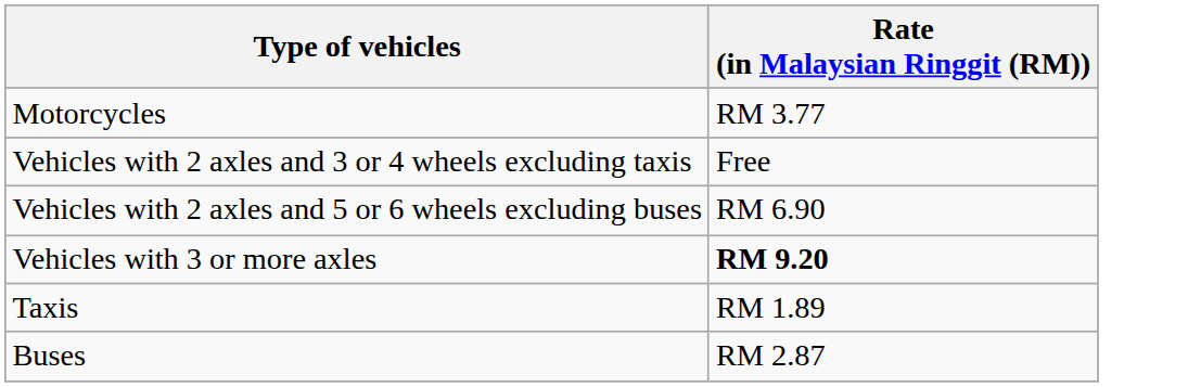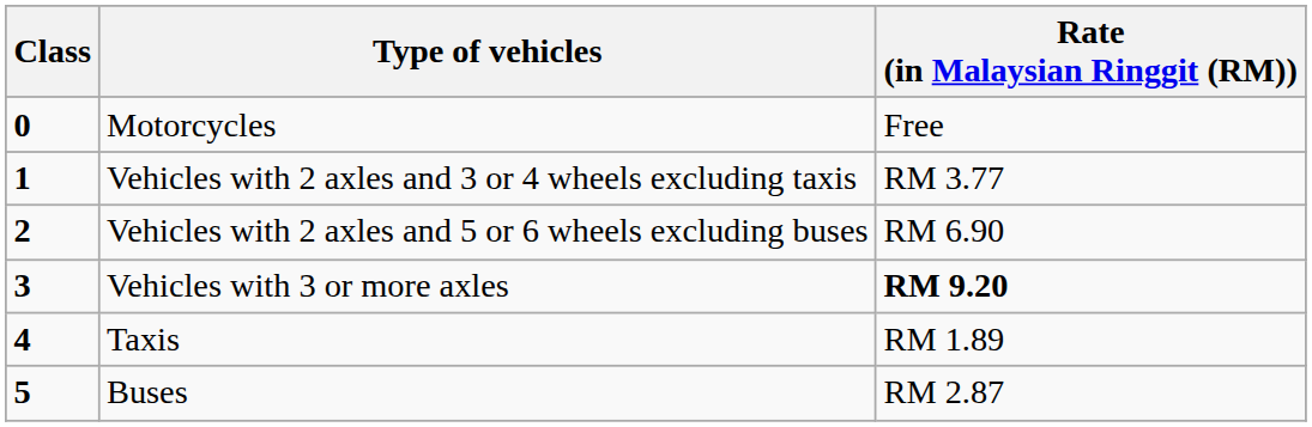 <table class="wikitable">
 <tr>
+<th>Class</th>
 <th>Type of vehicles</th>
 <th>Rate<br>(in <a href='#'>Malaysian Ringgit</a> (RM))</th>
 </tr>
 <tr>
+<td><strong>0</strong></td>
 <td>Motorcycles</td>
+<td>Free</td>
+</tr>
+<tr>
+<td><strong>1</strong></td>
+<td>Vehicles with 2 axles and 3 or 4 wheels excluding taxis</td>
 <td>RM 3.77</td>
 </tr>
 <tr>
-<td>Vehicles with 2 axles and 3 or 4 wheels excluding taxis</td>
-<td>Free</td>
-</tr>
-<tr>
+<td><strong>2</strong></td>
 <td>Vehicles with 2 axles and 5 or 6 wheels excluding buses</td>
 <td>RM 6.90</td>
 </tr>
 <tr>
+<td><strong>3</strong></td>
 <td>Vehicles with 3 or more axles</td>
 <td><strong>RM 9.20</strong></td>
 </tr>
 <tr>
+<td><strong>4</strong></td>
 <td>Taxis</td>
 <td>RM 1.89</td>
 </tr>
 <tr>
+<td><strong>5</strong></td>
 <td>Buses</td>
 <td>RM 2.87</td>
 </tr>
 </table>
